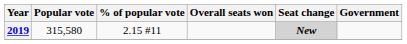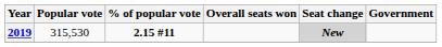 <table class="wikitable" style="text-align:center">
 <tr>
 <th>Year</th>
 <th>Popular vote</th>
 <th>% of popular vote</th>
 <th>Overall seats won</th>
 <th>Seat change</th>
 <th rowspan=1>Government</th>
 </tr>
 <tr>
 <th><a href='#'>2019</a></th>
-<td>315,580</td>
-<td>2.15 #11</td>
+<td>315,530</td>
+<td><strong>2.15 #11</strong></td>
 <td></td>
 <td bgcolor="lightgrey"><strong><em>New</em></strong></td>
 <td></td>
 </tr>
 <tr>
 </tr>
 </table>
